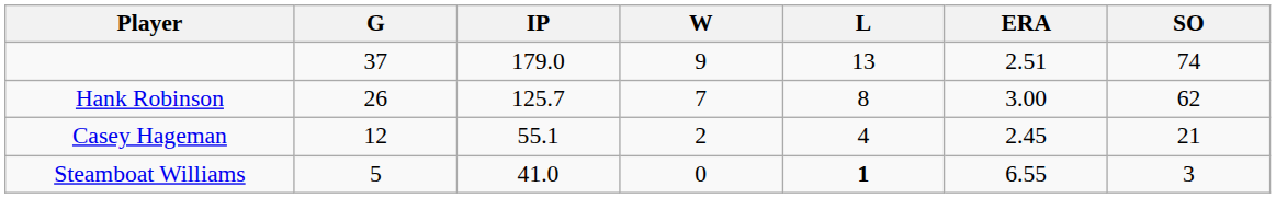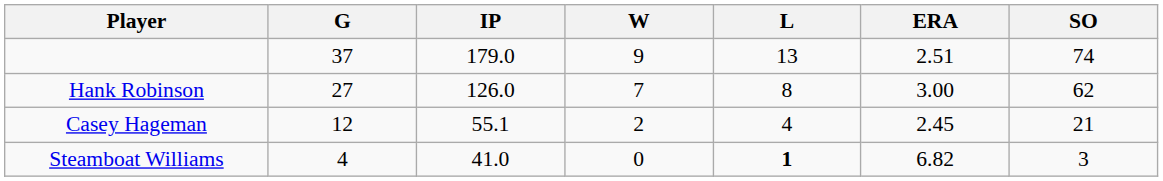 <table class="wikitable sortable">
 <tr>
 <th bgcolor="#DDDDFF" width="16%">Player</th>
 <th bgcolor="#DDDDFF" width="9%">G</th>
 <th bgcolor="#DDDDFF" width="9%">IP</th>
 <th bgcolor="#DDDDFF" width="9%">W</th>
 <th bgcolor="#DDDDFF" width="9%">L</th>
 <th bgcolor="#DDDDFF" width="9%">ERA</th>
 <th bgcolor="#DDDDFF" width="9%">SO</th>
 </tr>
 <tr align="center">
 <td></td>
 <td>37</td>
 <td>179.0</td>
 <td>9</td>
 <td>13</td>
 <td>2.51</td>
 <td>74</td>
 </tr>
 <tr align="center">
 <td><a href='#'>Hank Robinson</a></td>
-<td>26</td>
-<td>125.7</td>
+<td>27</td>
+<td>126.0</td>
 <td>7</td>
 <td>8</td>
 <td>3.00</td>
 <td>62</td>
 </tr>
 <tr align="center">
 <td><a href='#'>Casey Hageman</a></td>
 <td>12</td>
 <td>55.1</td>
 <td>2</td>
 <td>4</td>
 <td>2.45</td>
 <td>21</td>
 </tr>
 <tr align="center">
 <td><a href='#'>Steamboat Williams</a></td>
-<td>5</td>
+<td>4</td>
 <td>41.0</td>
 <td>0</td>
 <td><strong>1</strong></td>
-<td>6.55</td>
+<td>6.82</td>
 <td>3</td>
 </tr>
 </table>
